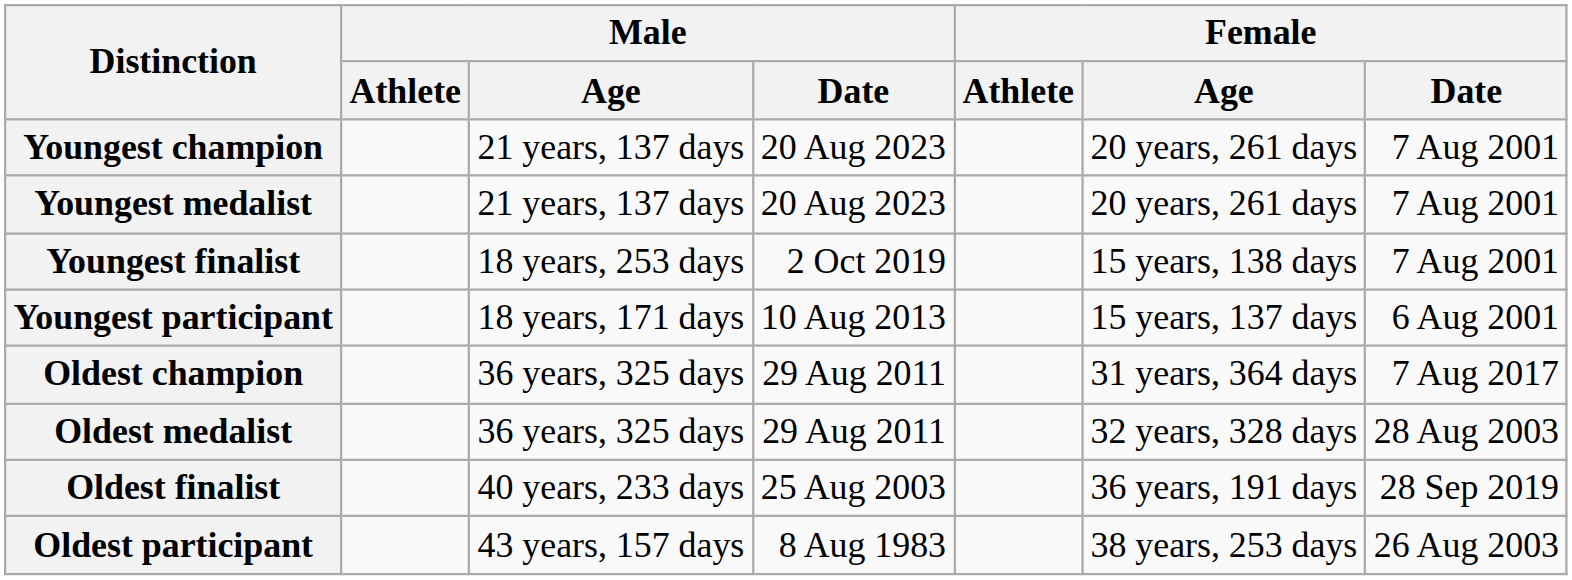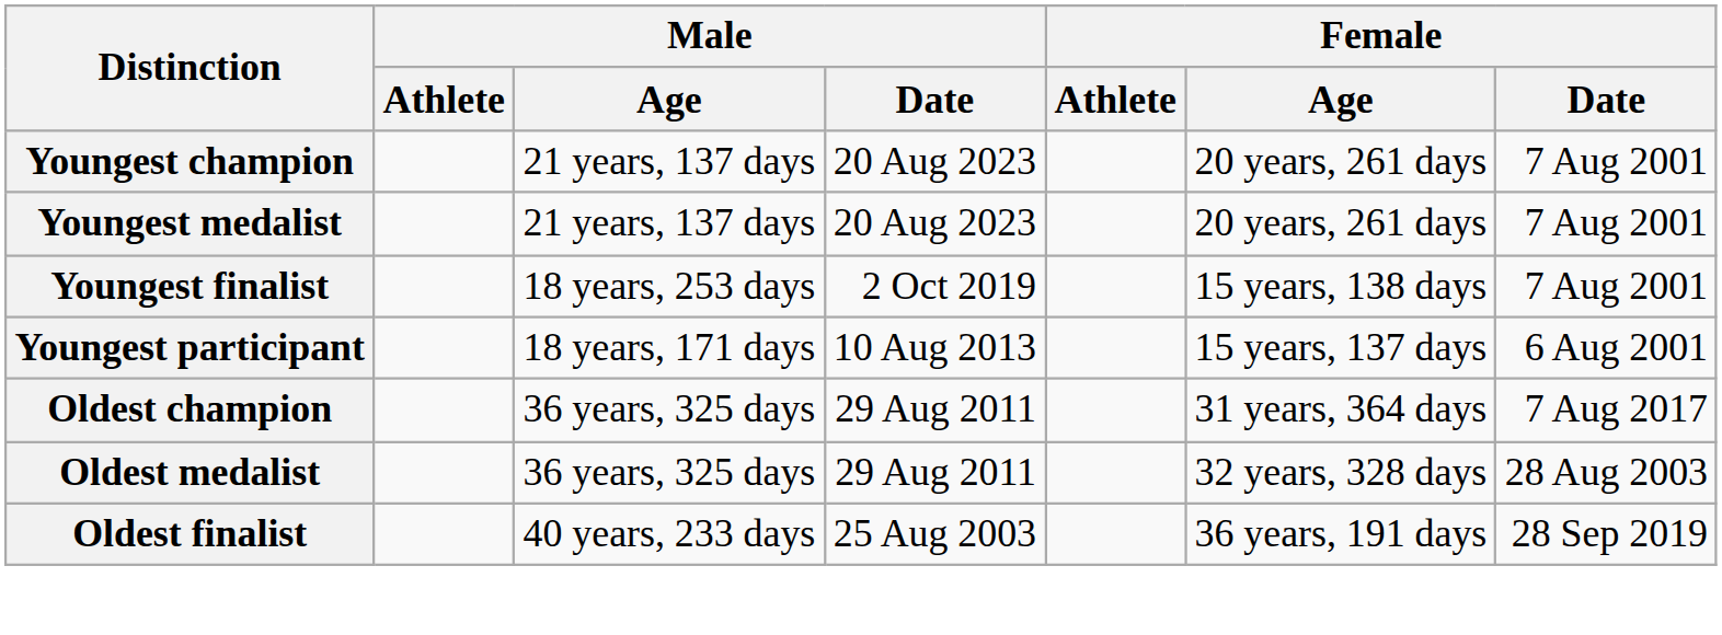 <table class="wikitable">
 <tr>
 <th rowspan="2">Distinction</th>
 <th colspan="3">Male</th>
 <th colspan="3">Female</th>
 </tr>
 <tr>
 <th>Athlete</th>
 <th>Age</th>
 <th>Date</th>
 <th>Athlete</th>
 <th>Age</th>
 <th>Date</th>
 </tr>
 <tr>
 <th>Youngest champion</th>
 <td align="left"></td>
 <td align="left">21 years, 137 days</td>
 <td align="right">20 Aug 2023</td>
 <td align="left"></td>
 <td align="left">20 years, 261 days</td>
 <td align="right">7 Aug 2001</td>
 </tr>
 <tr>
 <th>Youngest medalist</th>
 <td align="left"></td>
 <td align="left">21 years, 137 days</td>
 <td align="right">20 Aug 2023</td>
 <td align="left"></td>
 <td align="left">20 years, 261 days</td>
 <td align="right">7 Aug 2001</td>
 </tr>
 <tr>
 <th>Youngest finalist</th>
 <td align="left"></td>
 <td align="left">18 years, 253 days</td>
 <td align="right">2 Oct 2019</td>
 <td align="left"></td>
 <td align="left">15 years, 138 days</td>
 <td align="right">7 Aug 2001</td>
 </tr>
 <tr>
 <th>Youngest participant</th>
 <td align="left"></td>
 <td align="left">18 years, 171 days</td>
 <td align="right">10 Aug 2013</td>
 <td align="left"></td>
 <td align="left">15 years, 137 days</td>
 <td align="right">6 Aug 2001</td>
 </tr>
 <tr>
 <th>Oldest champion</th>
 <td align="left"></td>
 <td align="left">36 years, 325 days</td>
 <td align="right">29 Aug 2011</td>
 <td align="left"></td>
 <td align="left">31 years, 364 days</td>
 <td align="right">7 Aug 2017</td>
 </tr>
 <tr>
 <th>Oldest medalist</th>
 <td align="left"></td>
 <td align="left">36 years, 325 days</td>
 <td align="right">29 Aug 2011</td>
 <td align="left"></td>
 <td align="left">32 years, 328 days</td>
 <td align="right">28 Aug 2003</td>
 </tr>
 <tr>
 <th>Oldest finalist</th>
 <td align="left"></td>
 <td align="left">40 years, 233 days</td>
 <td align="right">25 Aug 2003</td>
 <td align="left"></td>
 <td align="left">36 years, 191 days</td>
 <td align="right">28 Sep 2019</td>
 </tr>
-<tr>
-<th>Oldest participant</th>
-<td align="left"></td>
-<td align="left">43 years, 157 days</td>
-<td align="right">8 Aug 1983</td>
-<td align="left"></td>
-<td align="left">38 years, 253 days</td>
-<td align="right">26 Aug 2003</td>
-</tr>
 </table>
